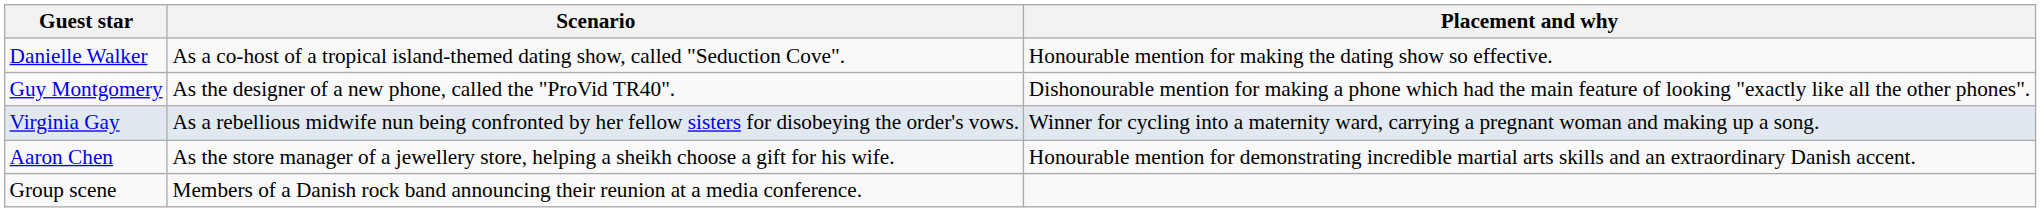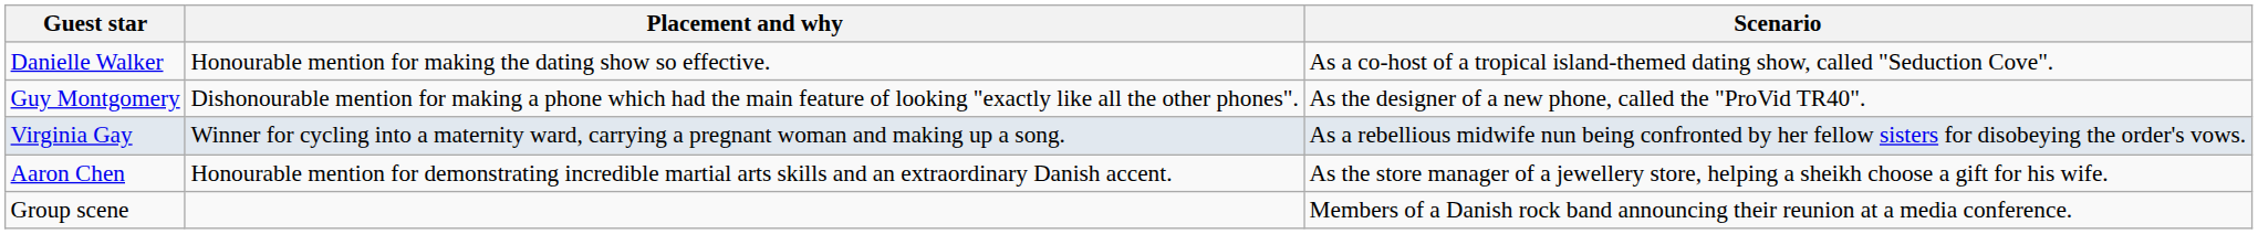 <table class="wikitable">
 <tr>
 <th>Guest star</th>
+<th>Placement and why</th>
 <th>Scenario</th>
-<th>Placement and why</th>
 </tr>
 <tr>
 <td><a href='#'>Danielle Walker</a></td>
+<td>Honourable mention for making the dating show so effective.</td>
 <td>As a co-host of a tropical island-themed dating show, called "Seduction Cove".</td>
-<td>Honourable mention for making the dating show so effective.</td>
 </tr>
 <tr>
 <td><a href='#'>Guy Montgomery</a></td>
+<td>Dishonourable mention for making a phone which had the main feature of looking "exactly like all the other phones".</td>
 <td>As the designer of a new phone, called the "ProVid TR40".</td>
-<td>Dishonourable mention for making a phone which had the main feature of looking "exactly like all the other phones".</td>
 </tr>
 <tr style="background:#E1E8EF;">
 <td><a href='#'>Virginia Gay</a></td>
+<td>Winner for cycling into a maternity ward, carrying a pregnant woman and making up a song.</td>
 <td>As a rebellious midwife nun being confronted by her fellow <a href='#'>sisters</a> for disobeying the order's vows.</td>
-<td>Winner for cycling into a maternity ward, carrying a pregnant woman and making up a song.</td>
 </tr>
 <tr>
 <td><a href='#'>Aaron Chen</a></td>
+<td>Honourable mention for demonstrating incredible martial arts skills and an extraordinary Danish accent.</td>
 <td>As the store manager of a jewellery store, helping a sheikh choose a gift for his wife.</td>
-<td>Honourable mention for demonstrating incredible martial arts skills and an extraordinary Danish accent.</td>
 </tr>
 <tr>
 <td>Group scene</td>
+<td></td>
 <td>Members of a Danish rock band announcing their reunion at a media conference.</td>
-<td></td>
 </tr>
 </table>
